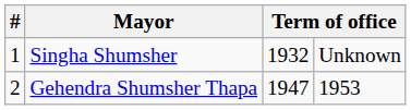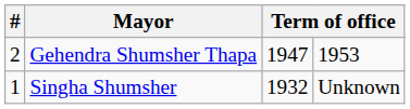 <table class="wikitable">
 <tr>
 <th>#</th>
 <th>Mayor</th>
 <th colspan="2">Term of office</th>
 </tr>
 <tr>
+<td>2</td>
+<td><a href='#'>Gehendra Shumsher Thapa</a></td>
+<td>1947</td>
+<td>1953</td>
+</tr>
+<tr>
 <td>1</td>
 <td><a href='#'>Singha Shumsher</a></td>
 <td>1932</td>
 <td>Unknown</td>
 </tr>
-<tr>
-<td>2</td>
-<td><a href='#'>Gehendra Shumsher Thapa</a></td>
-<td>1947</td>
-<td>1953</td>
-</tr>
 </table>
